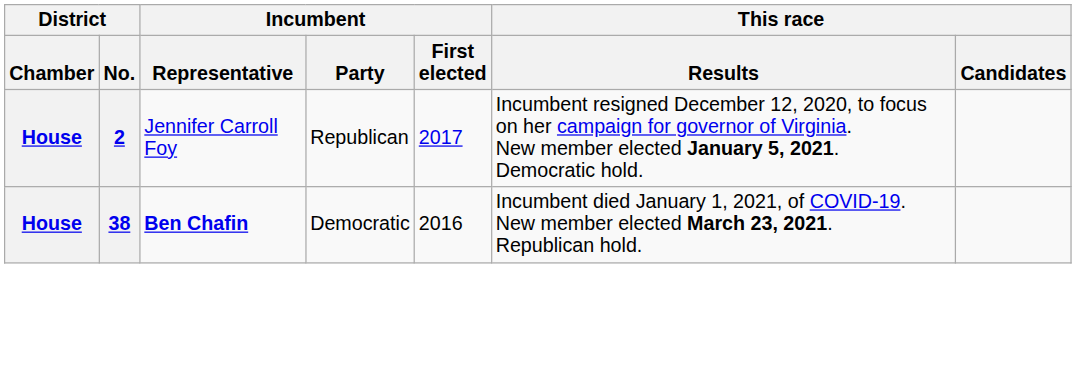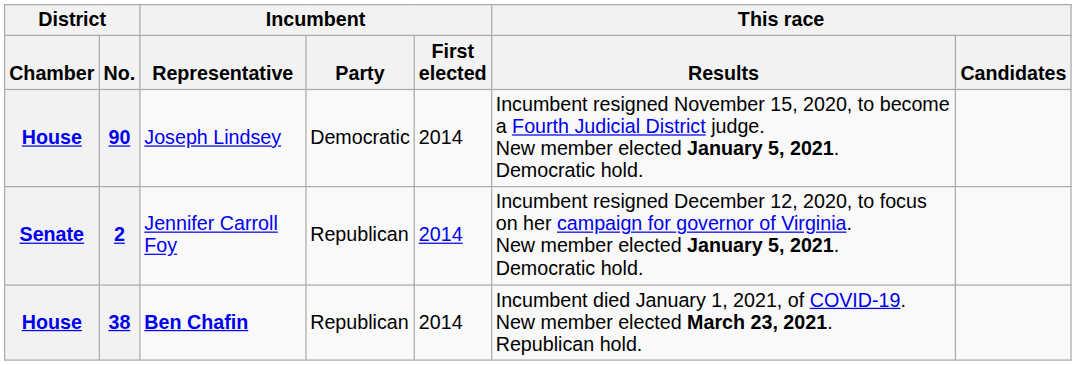 <table class="wikitable sortable">
 <tr valign=bottom>
 <th colspan="2">District</th>
 <th colspan="3">Incumbent</th>
 <th colspan="2">This race</th>
 </tr>
 <tr valign=bottom>
 <th>Chamber</th>
 <th>No.</th>
 <th>Representative</th>
 <th>Party</th>
 <th>First<br>elected</th>
 <th>Results</th>
 <th>Candidates</th>
 </tr>
 <tr>
 <th><a href='#'>House</a></th>
+<th><a href='#'>90</a></th>
+<td><a href='#'>Joseph Lindsey</a></td>
+<td>Democratic</td>
+<td>2014<br></td>
+<td>Incumbent resigned November 15, 2020, to become a <a href='#'>Fourth Judicial District</a> judge.<br>New member elected <strong>January 5, 2021</strong>.<br>Democratic hold.</td>
+<td nowrap></td>
+</tr>
+<tr>
+<th><a href='#'>Senate</a></th>
 <th><a href='#'>2</a></th>
 <td><a href='#'>Jennifer Carroll Foy</a></td>
 <td>Republican</td>
-<td><a href='#'>2017</a></td>
+<td><a href='#'>2014</a></td>
 <td>Incumbent resigned December 12, 2020, to focus on her <a href='#'>campaign for governor of Virginia</a>.<br>New member elected <strong>January 5, 2021</strong>.<br>Democratic hold.</td>
 <td nowrap></td>
 </tr>
 <tr>
 <th><a href='#'>House</a></th>
 <th><a href='#'>38</a></th>
 <td><strong><a href='#'>Ben Chafin</a></strong></td>
-<td>Democratic</td>
-<td>2016<br></td>
+<td>Republican</td>
+<td>2014<br></td>
 <td>Incumbent died January 1, 2021, of <a href='#'>COVID-19</a>.<br>New member elected <strong>March 23, 2021</strong>.<br>Republican hold.</td>
 <td nowrap></td>
 </tr>
 </table>
